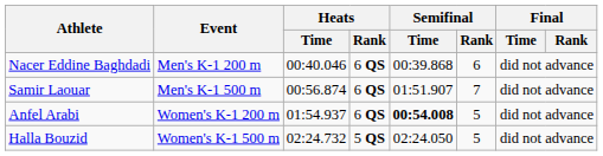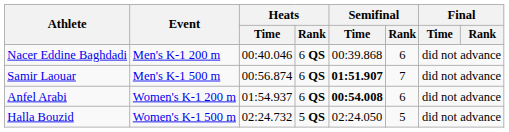 <table class="wikitable" style="font-size:90%">
 <tr>
 <th rowspan=2>Athlete</th>
 <th rowspan=2>Event</th>
 <th colspan=2>Heats</th>
 <th colspan=2>Semifinal</th>
 <th colspan=2>Final</th>
 </tr>
 <tr style="font-size:95%">
 <th>Time</th>
 <th>Rank</th>
 <th>Time</th>
 <th>Rank</th>
 <th>Time</th>
 <th>Rank</th>
 </tr>
 <tr align=center>
 <td align=left><a href='#'>Nacer Eddine Baghdadi</a></td>
 <td align=left><a href='#'>Men's K-1 200 m</a></td>
 <td>00:40.046</td>
 <td>6 <strong>QS</strong></td>
 <td>00:39.868</td>
 <td>6</td>
 <td colspan=2>did not advance</td>
 </tr>
 <tr align=center>
 <td align=left><a href='#'>Samir Laouar</a></td>
 <td align=left><a href='#'>Men's K-1 500 m</a></td>
 <td>00:56.874</td>
 <td>6 <strong>QS</strong></td>
-<td>01:51.907</td>
+<td><strong>01:51.907</strong></td>
 <td>7</td>
 <td colspan=2>did not advance</td>
 </tr>
 <tr align=center>
 <td align=left><a href='#'>Anfel Arabi</a></td>
 <td align=left><a href='#'>Women's K-1 200 m</a></td>
 <td>01:54.937</td>
 <td>6 <strong>QS</strong></td>
 <td><strong>00:54.008</strong></td>
-<td>5</td>
+<td>6</td>
 <td colspan=2>did not advance</td>
 </tr>
 <tr align=center>
 <td align=left><a href='#'>Halla Bouzid</a></td>
 <td align=left><a href='#'>Women's K-1 500 m</a></td>
 <td>02:24.732</td>
 <td>5 <strong>QS</strong></td>
 <td>02:24.050</td>
 <td>5</td>
 <td colspan=2>did not advance</td>
 </tr>
 </table>
